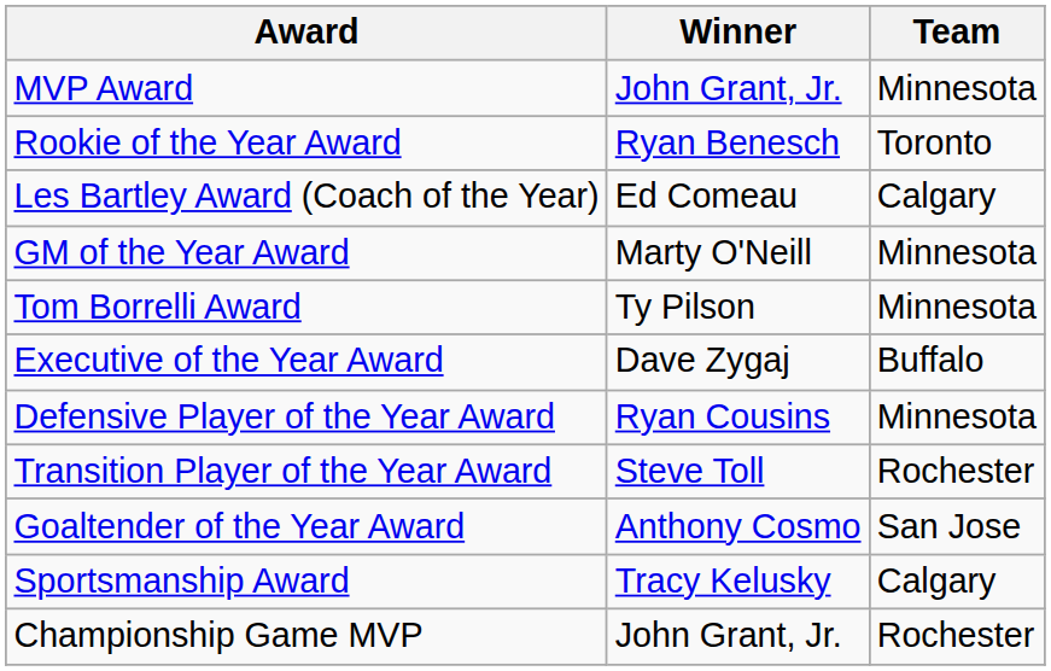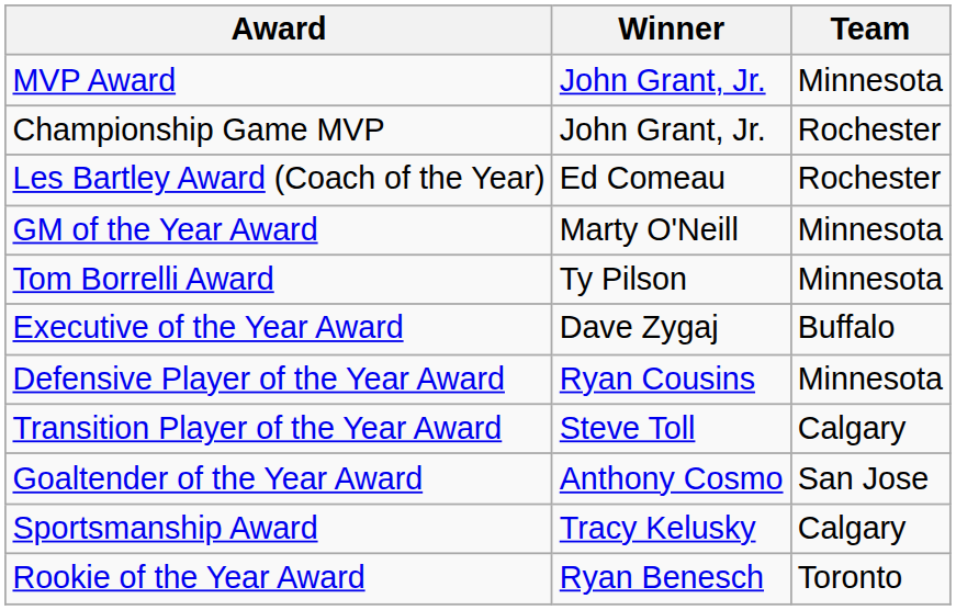 <table class="wikitable">
 <tr>
 <th>Award</th>
 <th>Winner</th>
 <th>Team</th>
 </tr>
 <tr>
 <td><a href='#'>MVP Award</a></td>
 <td><a href='#'>John Grant, Jr.</a></td>
 <td>Minnesota</td>
 </tr>
 <tr>
-<td><a href='#'>Rookie of the Year Award</a></td>
-<td><a href='#'>Ryan Benesch</a></td>
-<td>Toronto</td>
+<td>Championship Game MVP</td>
+<td>John Grant, Jr.</td>
+<td>Rochester</td>
 </tr>
 <tr>
 <td><a href='#'>Les Bartley Award</a> (Coach of the Year)</td>
 <td>Ed Comeau</td>
-<td>Calgary</td>
+<td>Rochester</td>
 </tr>
 <tr>
 <td><a href='#'>GM of the Year Award</a></td>
 <td>Marty O'Neill</td>
 <td>Minnesota</td>
 </tr>
 <tr>
 <td><a href='#'>Tom Borrelli Award</a></td>
 <td>Ty Pilson</td>
 <td>Minnesota</td>
 </tr>
 <tr>
 <td><a href='#'>Executive of the Year Award</a></td>
 <td>Dave Zygaj</td>
 <td>Buffalo</td>
 </tr>
 <tr>
 <td><a href='#'>Defensive Player of the Year Award</a></td>
 <td><a href='#'>Ryan Cousins</a></td>
 <td>Minnesota</td>
 </tr>
 <tr>
 <td><a href='#'>Transition Player of the Year Award</a></td>
 <td><a href='#'>Steve Toll</a></td>
-<td>Rochester</td>
+<td>Calgary</td>
 </tr>
 <tr>
 <td><a href='#'>Goaltender of the Year Award</a></td>
 <td><a href='#'>Anthony Cosmo</a></td>
 <td>San Jose</td>
 </tr>
 <tr>
 <td><a href='#'>Sportsmanship Award</a></td>
 <td><a href='#'>Tracy Kelusky</a></td>
 <td>Calgary</td>
 </tr>
 <tr>
-<td>Championship Game MVP</td>
-<td>John Grant, Jr.</td>
-<td>Rochester</td>
+<td><a href='#'>Rookie of the Year Award</a></td>
+<td><a href='#'>Ryan Benesch</a></td>
+<td>Toronto</td>
 </tr>
 </table>
